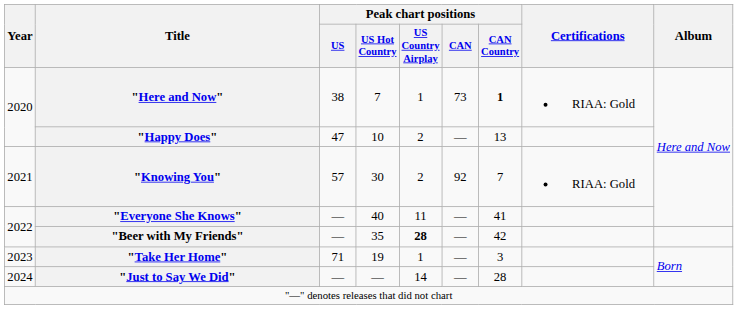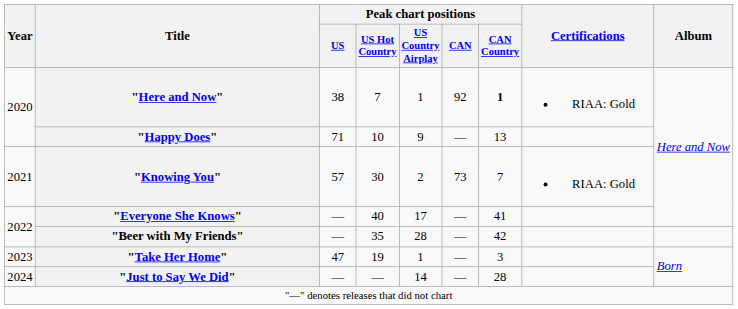 <table class="wikitable plainrowheaders" style="text-align:center;">
 <tr>
 <th scope="col" rowspan="2">Year</th>
 <th scope="col" rowspan="2" style="width:22em;">Title</th>
 <th scope="col" colspan="5">Peak chart positions</th>
 <th scope="col" rowspan="2" style="width:10em;"><a href='#'>Certifications</a><br></th>
 <th scope="col" rowspan="2">Album</th>
 </tr>
 <tr style="font-size:smaller;">
 <th scope="col" width="40"><a href='#'>US</a><br></th>
 <th scope="col" width="40"><a href='#'>US Hot Country</a><br></th>
 <th scope="col" width="40"><a href='#'>US Country Airplay</a><br></th>
 <th scope="col" width="40"><a href='#'>CAN</a><br></th>
 <th scope="col" width="40"><a href='#'>CAN Country</a><br></th>
 </tr>
 <tr>
 <td rowspan="2">2020</td>
 <th scope="row">"<a href='#'>Here and Now</a>"</th>
 <td>38</td>
 <td>7</td>
 <td>1</td>
-<td>73</td>
+<td>92</td>
 <td><strong>1</strong></td>
 <td><br><ul><li>RIAA: Gold</li></ul></td>
 <td align="left" rowspan="4"><em><a href='#'>Here and Now</a></em></td>
 </tr>
 <tr>
 <th scope="row">"<a href='#'>Happy Does</a>"</th>
-<td>47</td>
+<td>71</td>
 <td>10</td>
-<td>2</td>
+<td>9</td>
 <td>—</td>
 <td>13</td>
 <td></td>
 </tr>
 <tr>
 <td>2021</td>
 <th scope="row">"<a href='#'>Knowing You</a>"</th>
 <td>57</td>
 <td>30</td>
 <td>2</td>
-<td>92</td>
+<td>73</td>
 <td>7</td>
 <td><br><ul><li>RIAA: Gold</li></ul></td>
 </tr>
 <tr>
 <td rowspan="2">2022</td>
 <th scope="row">"<a href='#'>Everyone She Knows</a>"</th>
 <td>—</td>
 <td>40</td>
-<td>11</td>
+<td>17</td>
 <td>—</td>
 <td>41</td>
 <td></td>
 </tr>
 <tr>
 <th scope="row">"Beer with My Friends"<br></th>
 <td>—</td>
 <td>35</td>
-<td><strong>28</strong></td>
+<td>28</td>
 <td>—</td>
 <td>42</td>
 <td></td>
 <td></td>
 </tr>
 <tr>
 <td>2023</td>
 <th scope="row">"<a href='#'>Take Her Home</a>"</th>
-<td>71</td>
+<td>47</td>
 <td>19</td>
 <td>1</td>
 <td>—</td>
 <td>3</td>
 <td></td>
 <td rowspan="2" align="left"><em><a href='#'>Born</a></em></td>
 </tr>
 <tr>
 <td>2024</td>
 <th scope="row">"<a href='#'>Just to Say We Did</a>"</th>
 <td>—</td>
 <td>—</td>
 <td>14</td>
 <td>—</td>
 <td>28</td>
 <td></td>
 </tr>
 <tr>
 <td colspan="11" style="font-size:85%">"—" denotes releases that did not chart</td>
 </tr>
 </table>
